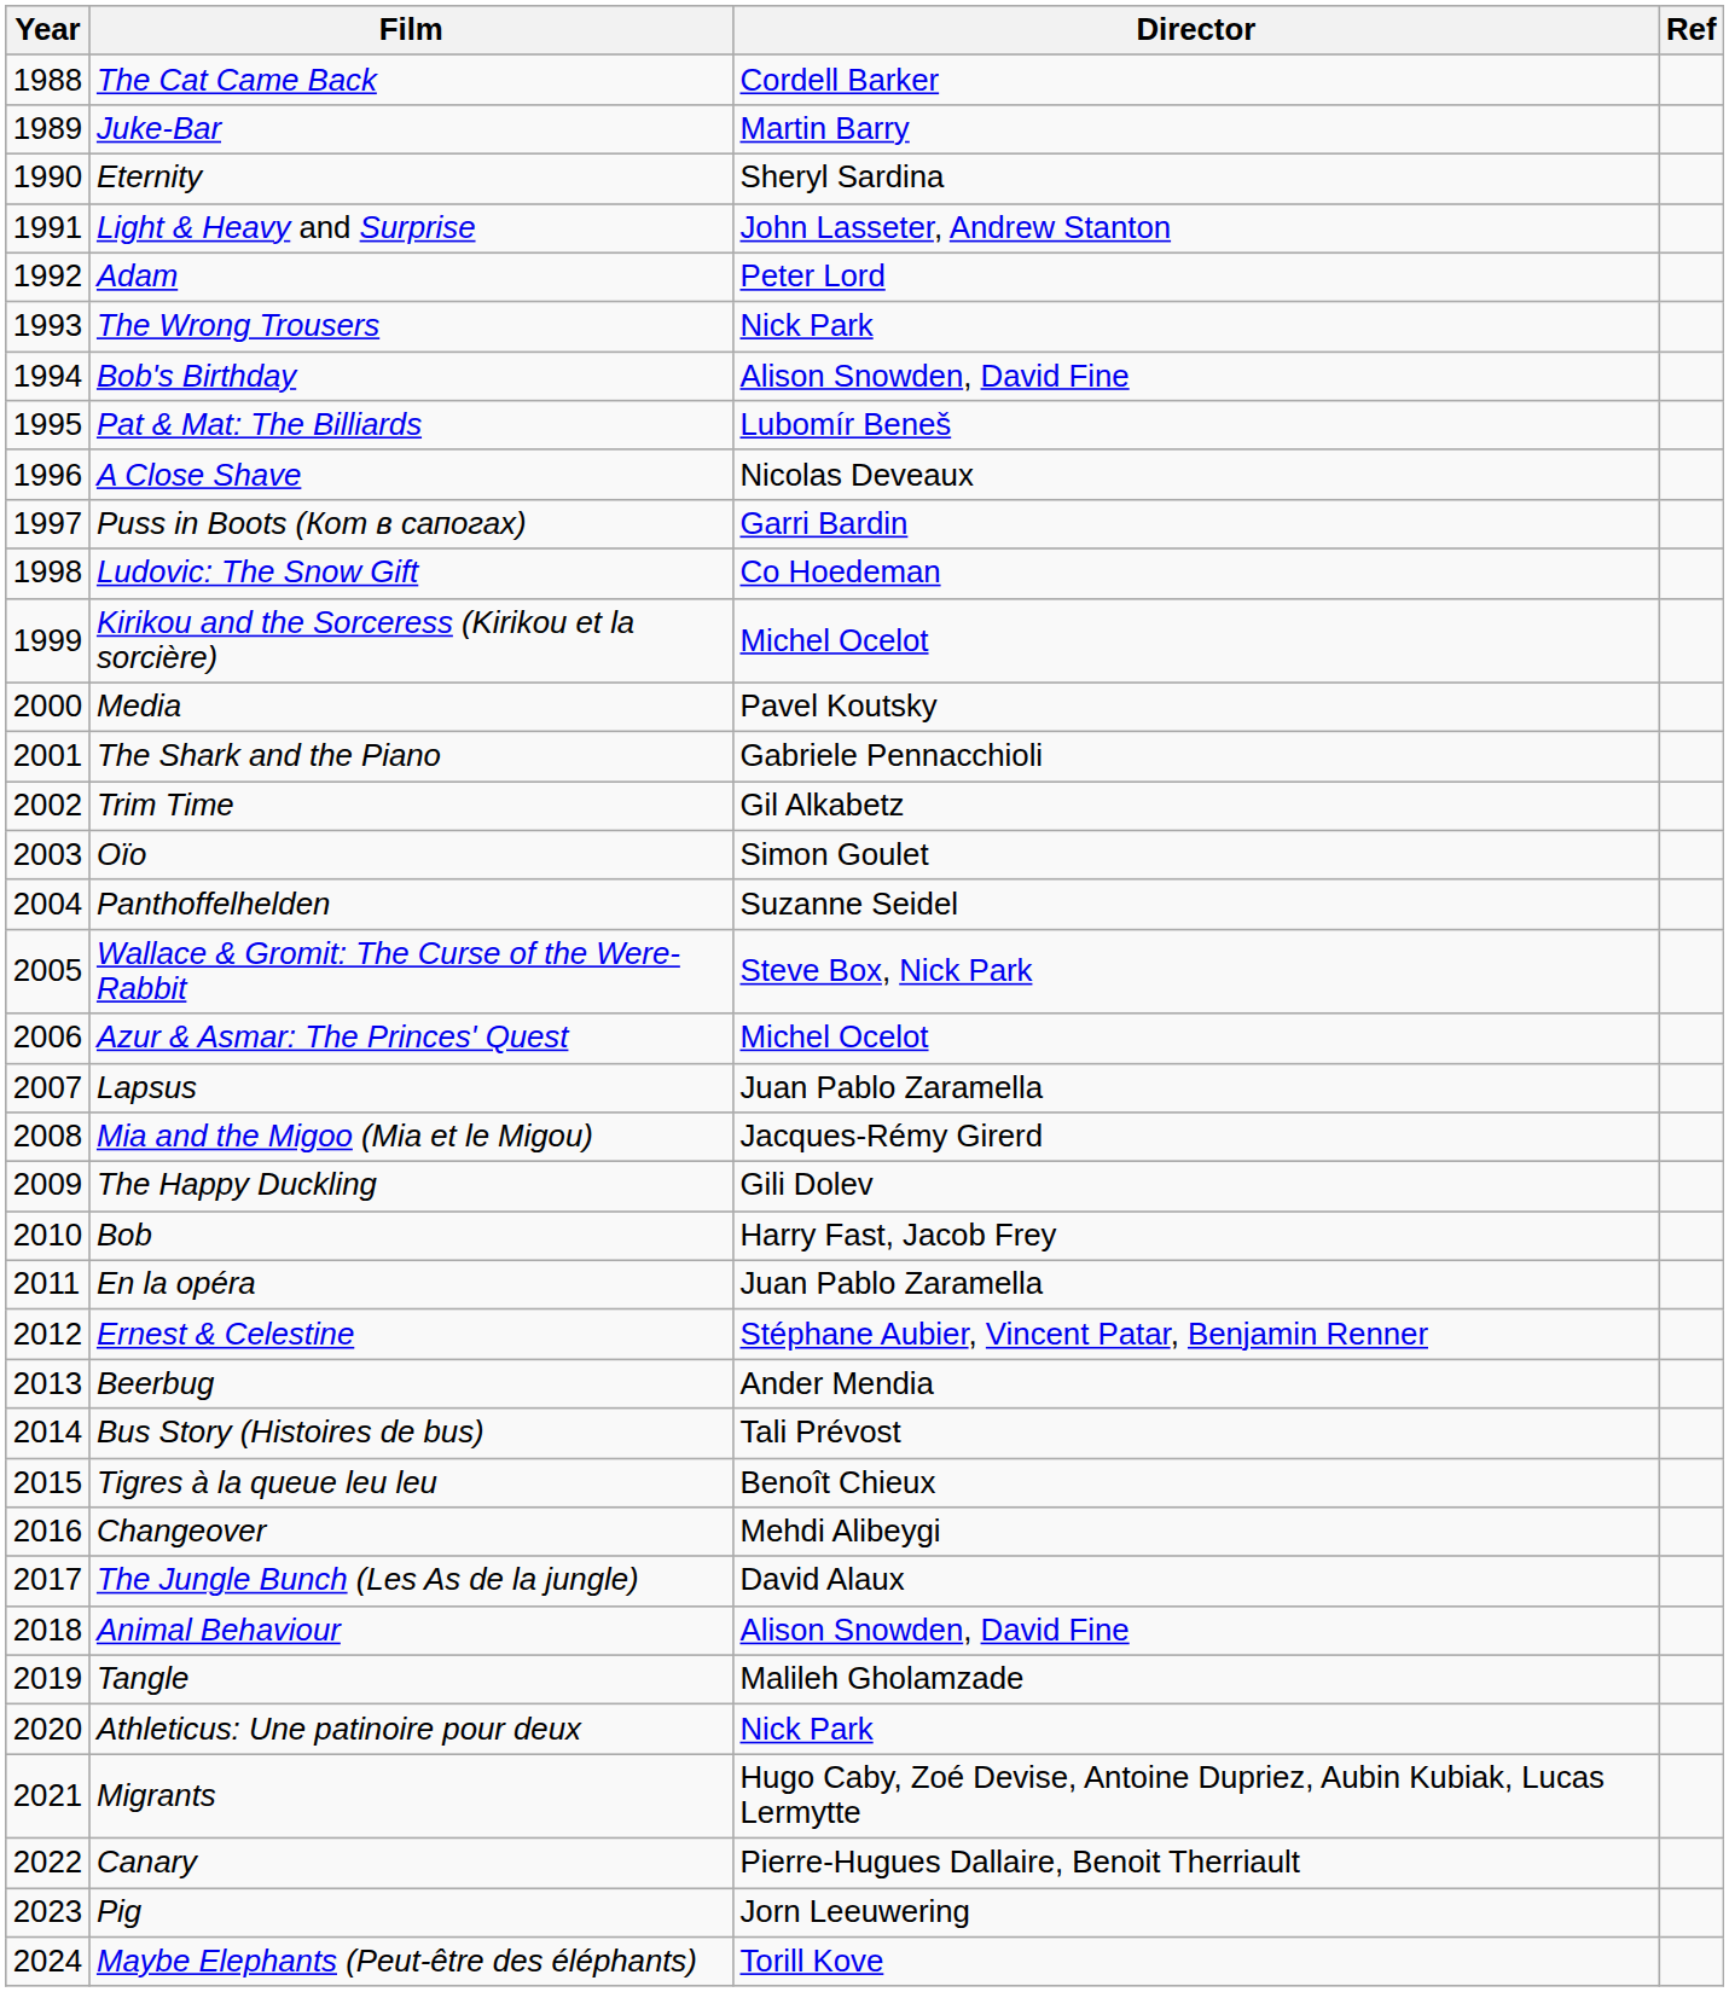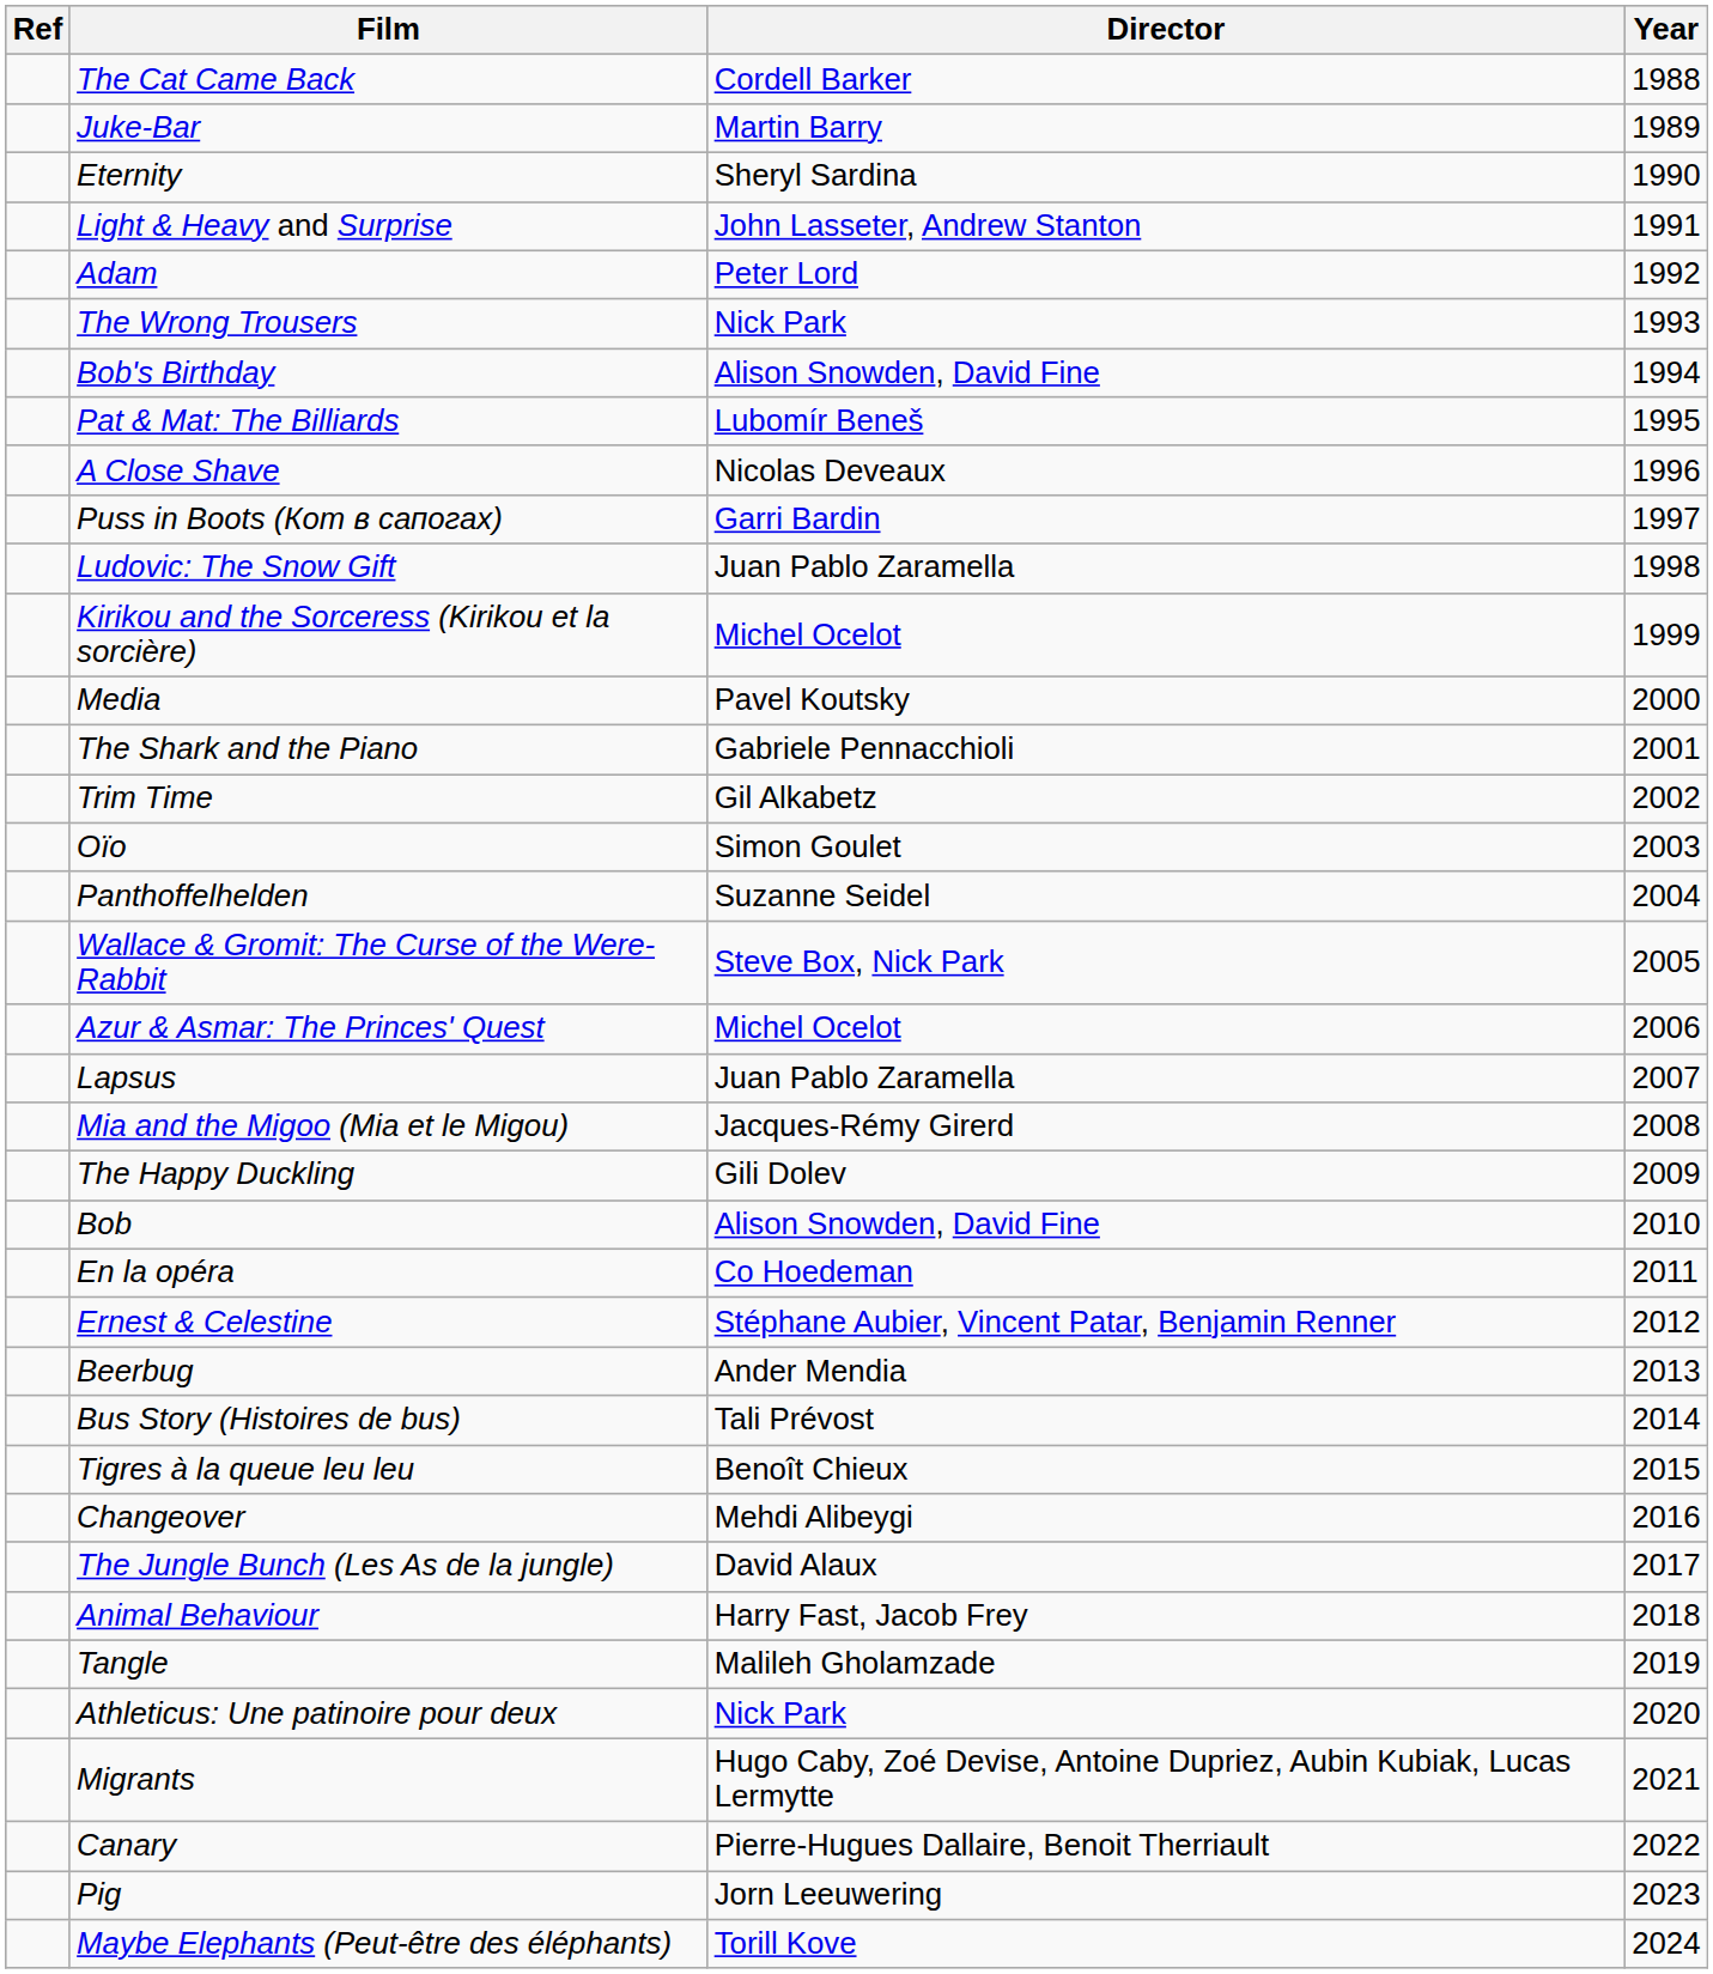 <table class="wikitable sortable"  width=100%>
 <tr>
-<th>Year</th>
+<th>Ref</th>
 <th>Film</th>
 <th>Director</th>
-<th>Ref</th>
+<th>Year</th>
 </tr>
 <tr>
-<td>1988</td>
+<td></td>
 <td><em><a href='#'>The Cat Came Back</a></em></td>
 <td><a href='#'>Cordell Barker</a></td>
-<td></td>
+<td>1988</td>
 </tr>
 <tr>
-<td>1989</td>
+<td></td>
 <td><em><a href='#'>Juke-Bar</a></em></td>
 <td><a href='#'>Martin Barry</a></td>
-<td></td>
+<td>1989</td>
 </tr>
 <tr>
-<td>1990</td>
+<td></td>
 <td><em>Eternity</em></td>
 <td>Sheryl Sardina</td>
-<td></td>
+<td>1990</td>
 </tr>
 <tr>
-<td>1991</td>
+<td></td>
 <td><em><a href='#'>Light & Heavy</a></em> and <em><a href='#'>Surprise</a></em></td>
 <td><a href='#'>John Lasseter</a>, <a href='#'>Andrew Stanton</a></td>
-<td></td>
+<td>1991</td>
 </tr>
 <tr>
-<td>1992</td>
+<td></td>
 <td><em><a href='#'>Adam</a></em></td>
 <td><a href='#'>Peter Lord</a></td>
-<td></td>
+<td>1992</td>
 </tr>
 <tr>
-<td>1993</td>
+<td></td>
 <td><em><a href='#'>The Wrong Trousers</a></em></td>
 <td><a href='#'>Nick Park</a></td>
-<td></td>
+<td>1993</td>
 </tr>
 <tr>
-<td>1994</td>
+<td></td>
 <td><em><a href='#'>Bob's Birthday</a></em></td>
 <td><a href='#'>Alison Snowden</a>, <a href='#'>David Fine</a></td>
-<td></td>
+<td>1994</td>
 </tr>
 <tr>
-<td>1995</td>
+<td></td>
 <td><em><a href='#'>Pat & Mat: The Billiards</a></em></td>
 <td><a href='#'>Lubomír Beneš</a></td>
-<td></td>
+<td>1995</td>
 </tr>
 <tr>
-<td>1996</td>
+<td></td>
 <td><em><a href='#'>A Close Shave</a></em></td>
 <td>Nicolas Deveaux</td>
-<td></td>
+<td>1996</td>
 </tr>
 <tr>
-<td>1997</td>
+<td></td>
 <td><em>Puss in Boots (Кот в сапогах)</em></td>
 <td><a href='#'>Garri Bardin</a></td>
-<td></td>
+<td>1997</td>
 </tr>
 <tr>
+<td></td>
+<td><em><a href='#'>Ludovic: The Snow Gift</a></em></td>
+<td>Juan Pablo Zaramella</td>
 <td>1998</td>
-<td><em><a href='#'>Ludovic: The Snow Gift</a></em></td>
-<td><a href='#'>Co Hoedeman</a></td>
-<td></td>
 </tr>
 <tr>
-<td>1999</td>
+<td></td>
 <td><em><a href='#'>Kirikou and the Sorceress</a> (Kirikou et la sorcière)</em></td>
 <td><a href='#'>Michel Ocelot</a></td>
-<td></td>
+<td>1999</td>
 </tr>
 <tr>
-<td>2000</td>
+<td></td>
 <td><em>Media</em></td>
 <td>Pavel Koutsky</td>
-<td></td>
+<td>2000</td>
 </tr>
 <tr>
-<td>2001</td>
+<td></td>
 <td><em>The Shark and the Piano</em></td>
 <td>Gabriele Pennacchioli</td>
-<td></td>
+<td>2001</td>
 </tr>
 <tr>
-<td>2002</td>
+<td></td>
 <td><em>Trim Time</em></td>
 <td>Gil Alkabetz</td>
-<td></td>
+<td>2002</td>
 </tr>
 <tr>
-<td>2003</td>
+<td></td>
 <td><em>Oïo</em></td>
 <td>Simon Goulet</td>
-<td></td>
+<td>2003</td>
 </tr>
 <tr>
-<td>2004</td>
+<td></td>
 <td><em>Panthoffelhelden</em></td>
 <td>Suzanne Seidel</td>
-<td></td>
+<td>2004</td>
 </tr>
 <tr>
-<td>2005</td>
+<td></td>
 <td><em><a href='#'>Wallace & Gromit: The Curse of the Were-Rabbit</a></em></td>
 <td><a href='#'>Steve Box</a>, <a href='#'>Nick Park</a></td>
-<td></td>
+<td>2005</td>
 </tr>
 <tr>
-<td>2006</td>
+<td></td>
 <td><em><a href='#'>Azur & Asmar: The Princes' Quest</a></em></td>
 <td><a href='#'>Michel Ocelot</a></td>
-<td></td>
+<td>2006</td>
 </tr>
 <tr>
-<td>2007</td>
+<td></td>
 <td><em>Lapsus</em></td>
 <td>Juan Pablo Zaramella</td>
-<td></td>
+<td>2007</td>
 </tr>
 <tr>
-<td>2008</td>
+<td></td>
 <td><em><a href='#'>Mia and the Migoo</a> (Mia et le Migou)</em></td>
 <td>Jacques-Rémy Girerd</td>
-<td></td>
+<td>2008</td>
 </tr>
 <tr>
-<td>2009</td>
+<td></td>
 <td><em>The Happy Duckling</em></td>
 <td>Gili Dolev</td>
-<td></td>
+<td>2009</td>
 </tr>
 <tr>
+<td></td>
+<td><em>Bob</em></td>
+<td><a href='#'>Alison Snowden</a>, <a href='#'>David Fine</a></td>
 <td>2010</td>
-<td><em>Bob</em></td>
-<td>Harry Fast, Jacob Frey</td>
-<td></td>
 </tr>
 <tr>
+<td></td>
+<td><em>En la opéra</em></td>
+<td><a href='#'>Co Hoedeman</a></td>
 <td>2011</td>
-<td><em>En la opéra</em></td>
-<td>Juan Pablo Zaramella</td>
-<td></td>
 </tr>
 <tr>
-<td>2012</td>
+<td></td>
 <td><em><a href='#'>Ernest & Celestine</a></em></td>
 <td><a href='#'>Stéphane Aubier</a>, <a href='#'>Vincent Patar</a>, <a href='#'>Benjamin Renner</a></td>
-<td></td>
+<td>2012</td>
 </tr>
 <tr>
-<td>2013</td>
+<td></td>
 <td><em>Beerbug</em></td>
 <td>Ander Mendia</td>
-<td></td>
+<td>2013</td>
 </tr>
 <tr>
-<td>2014</td>
+<td></td>
 <td><em>Bus Story (Histoires de bus)</em></td>
 <td>Tali Prévost</td>
-<td></td>
+<td>2014</td>
 </tr>
 <tr>
-<td>2015</td>
+<td></td>
 <td><em>Tigres à la queue leu leu</em></td>
 <td>Benoît Chieux</td>
-<td></td>
+<td>2015</td>
 </tr>
 <tr>
-<td>2016</td>
+<td></td>
 <td><em>Changeover</em></td>
 <td>Mehdi Alibeygi</td>
-<td></td>
+<td>2016</td>
 </tr>
 <tr>
-<td>2017</td>
+<td></td>
 <td><em><a href='#'>The Jungle Bunch</a> (Les As de la jungle)</em></td>
 <td>David Alaux</td>
-<td></td>
+<td>2017</td>
 </tr>
 <tr>
+<td></td>
+<td><em><a href='#'>Animal Behaviour</a></em></td>
+<td>Harry Fast, Jacob Frey</td>
 <td>2018</td>
-<td><em><a href='#'>Animal Behaviour</a></em></td>
-<td><a href='#'>Alison Snowden</a>, <a href='#'>David Fine</a></td>
-<td></td>
 </tr>
 <tr>
-<td>2019</td>
+<td></td>
 <td><em>Tangle</em></td>
 <td>Malileh Gholamzade</td>
-<td></td>
+<td>2019</td>
 </tr>
 <tr>
-<td>2020</td>
+<td></td>
 <td><em>Athleticus: Une patinoire pour deux</em></td>
 <td><a href='#'>Nick Park</a></td>
-<td></td>
+<td>2020</td>
 </tr>
 <tr>
-<td>2021</td>
+<td></td>
 <td><em>Migrants</em></td>
 <td>Hugo Caby, Zoé Devise, Antoine Dupriez, Aubin Kubiak, Lucas Lermytte</td>
-<td></td>
+<td>2021</td>
 </tr>
 <tr>
-<td>2022</td>
+<td></td>
 <td><em>Canary</em></td>
 <td>Pierre-Hugues Dallaire, Benoit Therriault</td>
-<td></td>
+<td>2022</td>
 </tr>
 <tr>
-<td>2023</td>
+<td></td>
 <td><em>Pig</em></td>
 <td>Jorn Leeuwering</td>
-<td></td>
+<td>2023</td>
 </tr>
 <tr>
-<td>2024</td>
+<td></td>
 <td><em><a href='#'>Maybe Elephants</a> (Peut-être des éléphants)</em></td>
 <td><a href='#'>Torill Kove</a></td>
-<td></td>
+<td>2024</td>
 </tr>
 </table>
